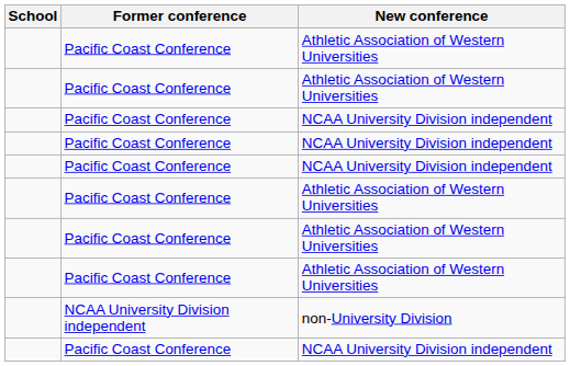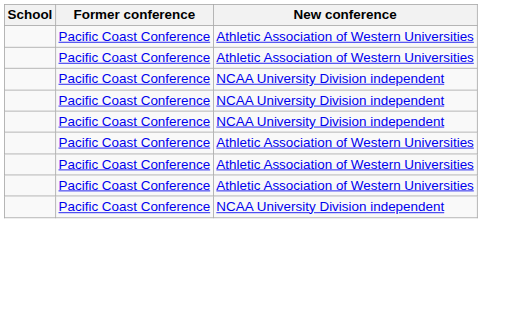 <table class="wikitable sortable">
 <tr>
 <th>School</th>
 <th>Former conference</th>
 <th>New conference</th>
 </tr>
 <tr>
 <td></td>
 <td><a href='#'>Pacific Coast Conference</a></td>
 <td><a href='#'>Athletic Association of Western Universities</a></td>
 </tr>
 <tr>
 <td></td>
 <td><a href='#'>Pacific Coast Conference</a></td>
 <td><a href='#'>Athletic Association of Western Universities</a></td>
 </tr>
 <tr>
 <td></td>
 <td><a href='#'>Pacific Coast Conference</a></td>
 <td><a href='#'>NCAA University Division independent</a></td>
 </tr>
 <tr>
 <td></td>
 <td><a href='#'>Pacific Coast Conference</a></td>
 <td><a href='#'>NCAA University Division independent</a></td>
 </tr>
 <tr>
 <td></td>
 <td><a href='#'>Pacific Coast Conference</a></td>
 <td><a href='#'>NCAA University Division independent</a></td>
 </tr>
 <tr>
 <td></td>
 <td><a href='#'>Pacific Coast Conference</a></td>
 <td><a href='#'>Athletic Association of Western Universities</a></td>
 </tr>
 <tr>
 <td></td>
 <td><a href='#'>Pacific Coast Conference</a></td>
 <td><a href='#'>Athletic Association of Western Universities</a></td>
 </tr>
 <tr>
 <td></td>
 <td><a href='#'>Pacific Coast Conference</a></td>
 <td><a href='#'>Athletic Association of Western Universities</a></td>
 </tr>
 <tr>
 <td></td>
-<td><a href='#'>NCAA University Division independent</a></td>
-<td>non-<a href='#'>University Division</a></td>
-</tr>
-<tr>
-<td></td>
 <td><a href='#'>Pacific Coast Conference</a></td>
 <td><a href='#'>NCAA University Division independent</a></td>
 </tr>
 </table>
